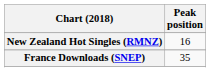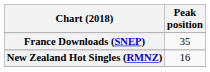 <table class="wikitable sortable plainrowheaders" style="text-align:center">
 <tr>
 <th scope="col">Chart (2018)</th>
 <th scope="col">Peak<br> position</th>
 </tr>
 <tr>
 </tr>
 <tr>
 </tr>
 <tr>
-<th scope="row">New Zealand Hot Singles (<a href='#'>RMNZ</a>)</th>
-<td>16</td>
+<th scope="row">France Downloads (<a href='#'>SNEP</a>)</th>
+<td>35</td>
 </tr>
 <tr>
 </tr>
 <tr>
-<th scope="row">France Downloads (<a href='#'>SNEP</a>)</th>
-<td>35</td>
+<th scope="row">New Zealand Hot Singles (<a href='#'>RMNZ</a>)</th>
+<td>16</td>
 </tr>
 <tr>
 </tr>
 <tr>
 </tr>
 <tr>
 </tr>
 <tr>
 </tr>
 </table>
